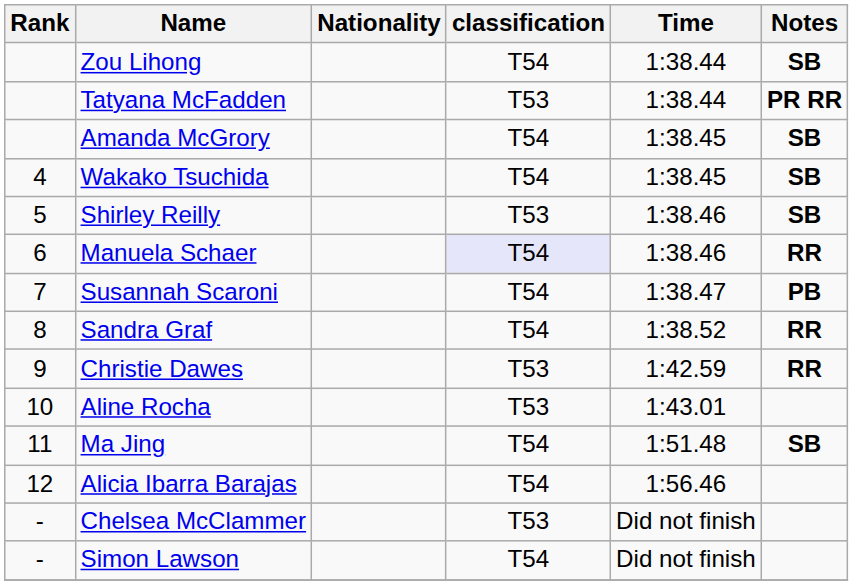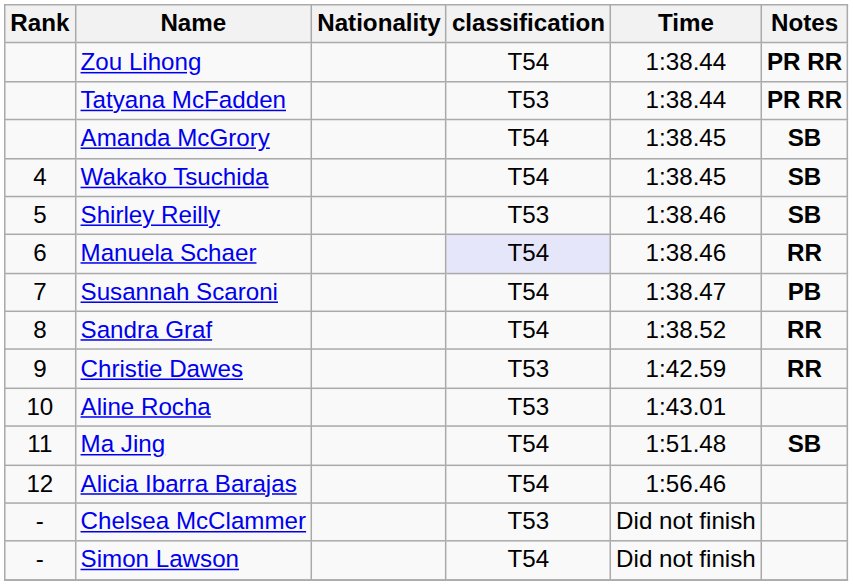 <table class="wikitable sortable" style="text-align:center">
 <tr>
 <th>Rank</th>
 <th>Name</th>
 <th>Nationality</th>
 <th>classification</th>
 <th>Time</th>
 <th>Notes</th>
 </tr>
 <tr>
 <td></td>
 <td align=left><a href='#'>Zou Lihong</a></td>
 <td align=left></td>
 <td>T54</td>
 <td>1:38.44</td>
-<td><strong>SB</strong></td>
+<td><strong>PR</strong> <strong>RR</strong></td>
 </tr>
 <tr>
 <td></td>
 <td align=left><a href='#'>Tatyana McFadden</a></td>
 <td align=left></td>
 <td>T53</td>
 <td>1:38.44</td>
 <td><strong>PR</strong> <strong>RR</strong></td>
 </tr>
 <tr>
 <td></td>
 <td align=left><a href='#'>Amanda McGrory</a></td>
 <td align=left></td>
 <td>T54</td>
 <td>1:38.45</td>
 <td><strong>SB</strong></td>
 </tr>
 <tr>
 <td>4</td>
 <td align=left><a href='#'>Wakako Tsuchida</a></td>
 <td align=left></td>
 <td>T54</td>
 <td>1:38.45</td>
 <td><strong>SB</strong></td>
 </tr>
 <tr>
 <td>5</td>
 <td align=left><a href='#'>Shirley Reilly</a></td>
 <td align=left></td>
 <td>T53</td>
 <td>1:38.46</td>
 <td><strong>SB</strong></td>
 </tr>
 <tr>
 <td>6</td>
 <td align=left><a href='#'>Manuela Schaer</a></td>
 <td align=left></td>
 <td style="background: lavender;">T54</td>
 <td>1:38.46</td>
 <td><strong>RR</strong></td>
 </tr>
 <tr>
 <td>7</td>
 <td align=left><a href='#'>Susannah Scaroni</a></td>
 <td align=left></td>
 <td>T54</td>
 <td>1:38.47</td>
 <td><strong>PB</strong></td>
 </tr>
 <tr>
 <td>8</td>
 <td align=left><a href='#'>Sandra Graf</a></td>
 <td align=left></td>
 <td>T54</td>
 <td>1:38.52</td>
 <td><strong>RR</strong></td>
 </tr>
 <tr>
 <td>9</td>
 <td align=left><a href='#'>Christie Dawes</a></td>
 <td align=left></td>
 <td>T53</td>
 <td>1:42.59</td>
 <td><strong>RR</strong></td>
 </tr>
 <tr>
 <td>10</td>
 <td align=left><a href='#'>Aline Rocha</a></td>
 <td align=left></td>
 <td>T53</td>
 <td>1:43.01</td>
 <td></td>
 </tr>
 <tr>
 <td>11</td>
 <td align=left><a href='#'>Ma Jing</a></td>
 <td align=left></td>
 <td>T54</td>
 <td>1:51.48</td>
 <td><strong>SB</strong></td>
 </tr>
 <tr>
 <td>12</td>
 <td align=left><a href='#'>Alicia Ibarra Barajas</a></td>
 <td align=left></td>
 <td>T54</td>
 <td>1:56.46</td>
 <td></td>
 </tr>
 <tr>
 <td>-</td>
 <td align=left><a href='#'>Chelsea McClammer</a></td>
 <td align=left></td>
 <td>T53</td>
 <td>Did not finish</td>
 <td></td>
 </tr>
 <tr>
 <td>-</td>
 <td align=left><a href='#'>Simon Lawson</a></td>
 <td align=left></td>
 <td>T54</td>
 <td>Did not finish</td>
 <td></td>
 </tr>
 <tr>
 </tr>
 </table>
